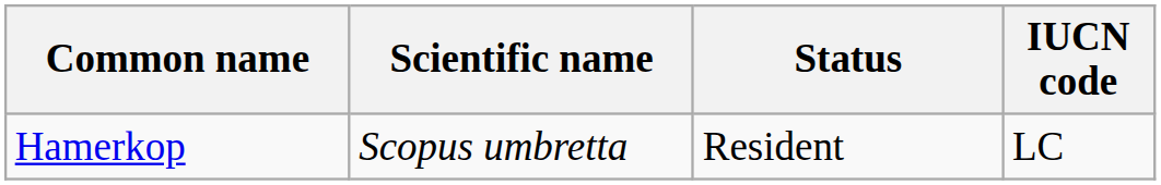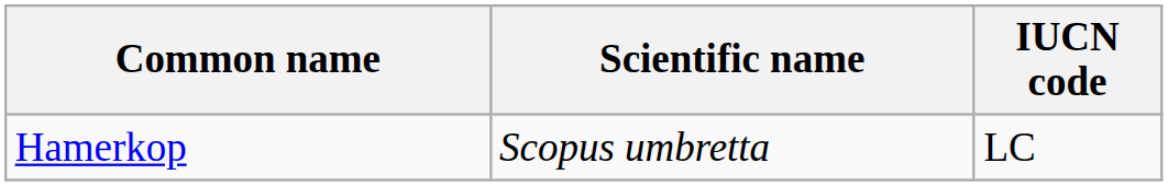 <table width=73% class="wikitable sortable">
 <tr>
 <th width=20%>Common name</th>
 <th width=20%>Scientific name</th>
-<th width=18%>Status</th>
 <th width=5%>IUCN code</th>
 </tr>
 <tr>
 <td><a href='#'>Hamerkop</a></td>
 <td><em>Scopus umbretta</em></td>
-<td>Resident</td>
 <td>LC</td>
 </tr>
 </table>
